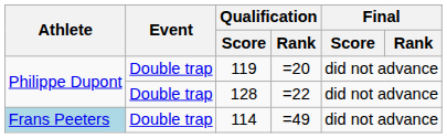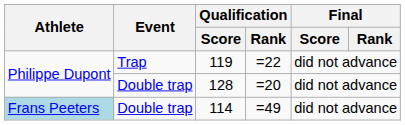 <table class="wikitable" "text-align: center">
 <tr>
 <th rowspan="2">Athlete</th>
 <th rowspan="2">Event</th>
 <th colspan="2">Qualification</th>
 <th colspan="2">Final</th>
 </tr>
 <tr>
 <th>Score</th>
 <th>Rank</th>
 <th>Score</th>
 <th>Rank</th>
 </tr>
 <tr>
 <td rowspan=2><a href='#'>Philippe Dupont</a></td>
-<td><a href='#'>Double trap</a></td>
+<td><a href='#'>Trap</a></td>
 <td align="center">119</td>
-<td align="center">=20</td>
+<td align="center">=22</td>
 <td align="center" colspan=2>did not advance</td>
 </tr>
 <tr>
 <td><a href='#'>Double trap</a></td>
 <td align="center">128</td>
-<td align="center">=22</td>
+<td align="center">=20</td>
 <td align="center" colspan=2>did not advance</td>
 </tr>
 <tr>
 <td style="background: lightblue;"><a href='#'>Frans Peeters</a></td>
 <td><a href='#'>Double trap</a></td>
 <td align="center">114</td>
 <td align="center">=49</td>
 <td align="center" colspan=2>did not advance</td>
 </tr>
 </table>
